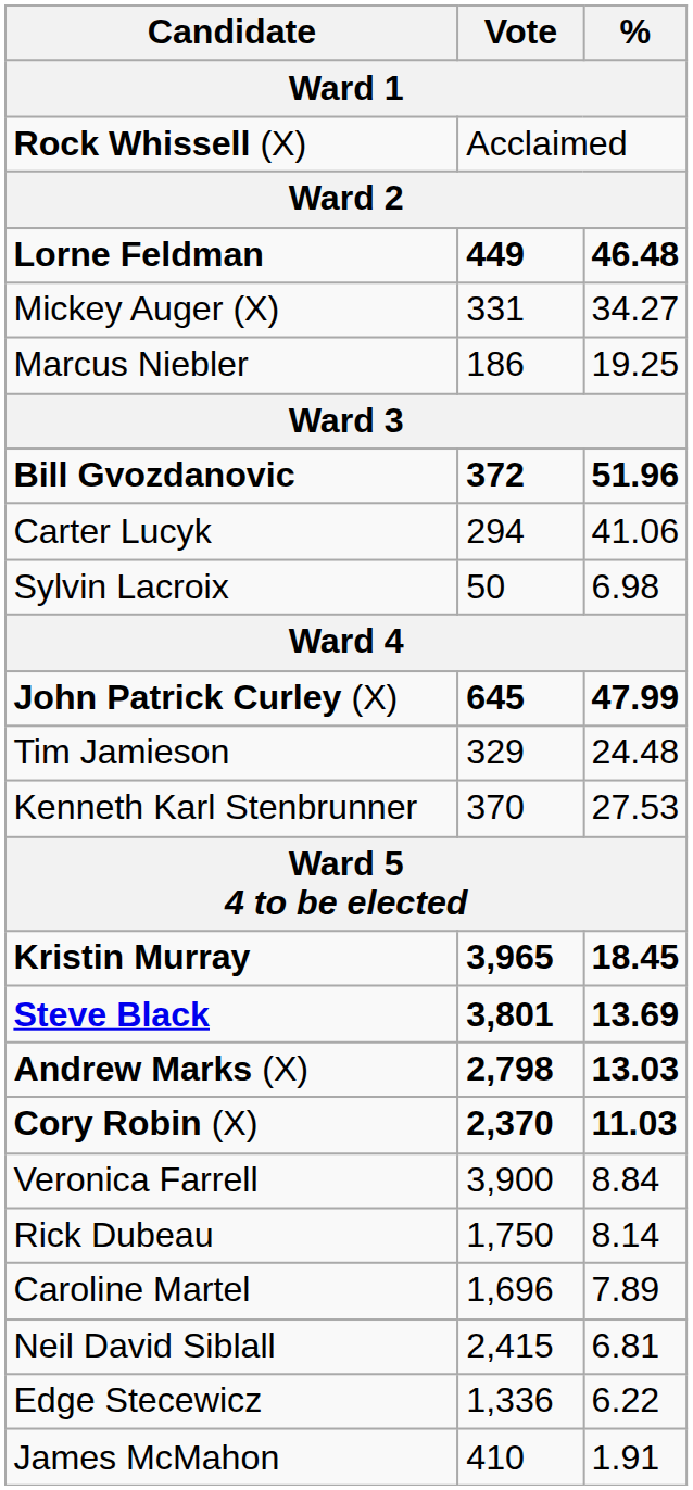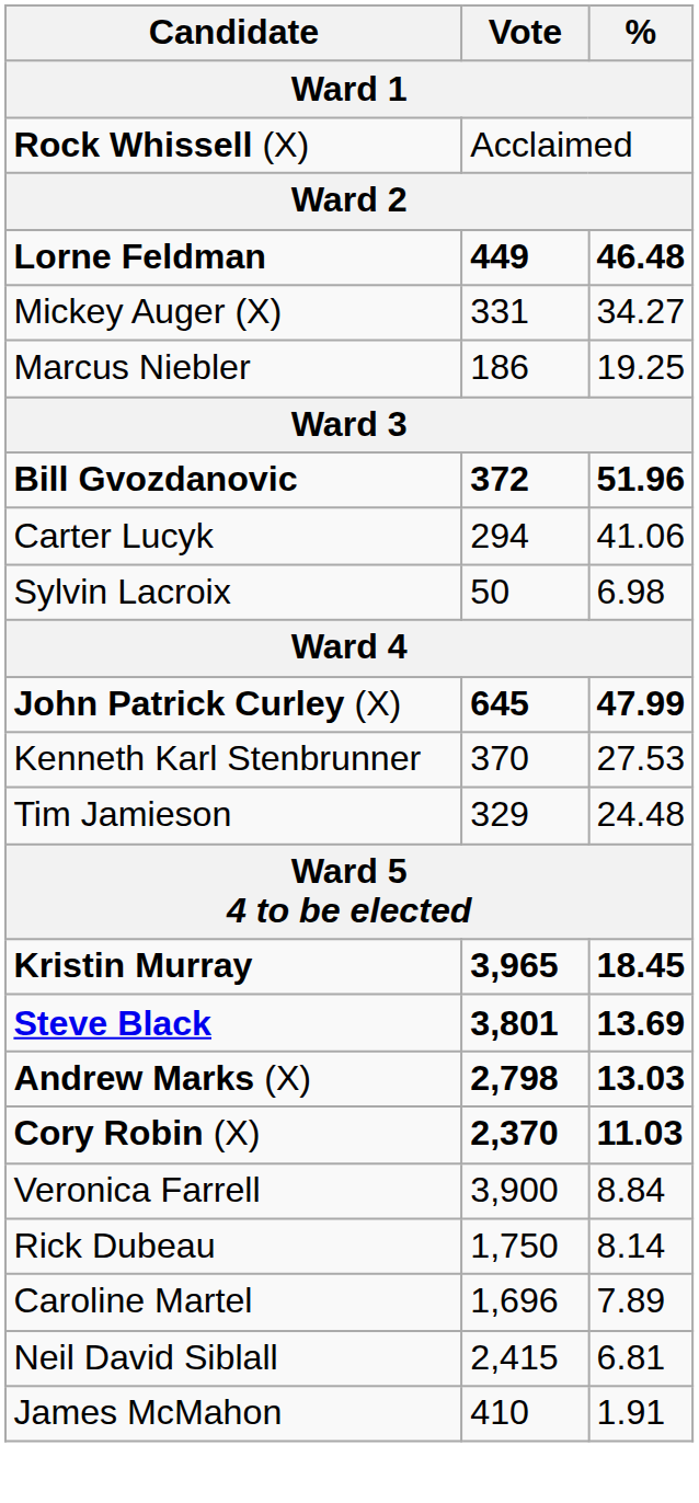 <table class="wikitable">
 <tr>
 <th bgcolor="#DDDDFF" width="200px">Candidate</th>
 <th bgcolor="#DDDDFF" width="50px">Vote</th>
 <th bgcolor="#DDDDFF" width="30px">%</th>
 </tr>
 <tr>
 <th colspan="3">Ward 1</th>
 </tr>
 <tr>
 <td><strong>Rock Whissell</strong> (X)</td>
 <td colspan="2">Acclaimed</td>
 </tr>
 <tr>
 <th colspan="3">Ward 2</th>
 </tr>
 <tr>
 <td><strong>Lorne Feldman</strong></td>
 <td><strong>449</strong></td>
 <td><strong>46.48</strong></td>
 </tr>
 <tr>
 <td>Mickey Auger (X)</td>
 <td>331</td>
 <td>34.27</td>
 </tr>
 <tr>
 <td>Marcus Niebler</td>
 <td>186</td>
 <td>19.25</td>
 </tr>
 <tr>
 <th colspan="3">Ward 3</th>
 </tr>
 <tr>
 <td><strong>Bill Gvozdanovic</strong></td>
 <td><strong>372</strong></td>
 <td><strong>51.96</strong></td>
 </tr>
 <tr>
 <td>Carter Lucyk</td>
 <td>294</td>
 <td>41.06</td>
 </tr>
 <tr>
 <td>Sylvin Lacroix</td>
 <td>50</td>
 <td>6.98</td>
 </tr>
 <tr>
 <th colspan="3">Ward 4</th>
 </tr>
 <tr>
 <td><strong>John Patrick Curley</strong> (X)</td>
 <td><strong>645</strong></td>
 <td><strong>47.99</strong></td>
 </tr>
 <tr>
+<td>Kenneth Karl Stenbrunner</td>
+<td>370</td>
+<td>27.53</td>
+</tr>
+<tr>
 <td>Tim Jamieson</td>
 <td>329</td>
 <td>24.48</td>
-</tr>
-<tr>
-<td>Kenneth Karl Stenbrunner</td>
-<td>370</td>
-<td>27.53</td>
 </tr>
 <tr>
 <th colspan="3">Ward 5 <br> <em>4 to be elected</em></th>
 </tr>
 <tr>
 <td><strong>Kristin Murray</strong></td>
 <td><strong>3,965</strong></td>
 <td><strong>18.45</strong></td>
 </tr>
 <tr>
 <td><strong><a href='#'>Steve Black</a></strong></td>
 <td><strong>3,801</strong></td>
 <td><strong>13.69</strong></td>
 </tr>
 <tr>
 <td><strong>Andrew Marks</strong> (X)</td>
 <td><strong>2,798</strong></td>
 <td><strong>13.03</strong></td>
 </tr>
 <tr>
 <td><strong>Cory Robin</strong> (X)</td>
 <td><strong>2,370</strong></td>
 <td><strong>11.03</strong></td>
 </tr>
 <tr>
 <td>Veronica Farrell</td>
 <td>3,900</td>
 <td>8.84</td>
 </tr>
 <tr>
 <td>Rick Dubeau</td>
 <td>1,750</td>
 <td>8.14</td>
 </tr>
 <tr>
 <td>Caroline Martel</td>
 <td>1,696</td>
 <td>7.89</td>
 </tr>
 <tr>
 <td>Neil David Siblall</td>
 <td>2,415</td>
 <td>6.81</td>
 </tr>
 <tr>
-<td>Edge Stecewicz</td>
-<td>1,336</td>
-<td>6.22</td>
-</tr>
-<tr>
 <td>James McMahon</td>
 <td>410</td>
 <td>1.91</td>
 </tr>
 </table>
